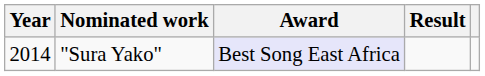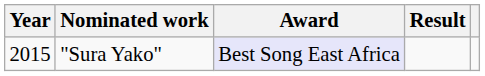 <table class ="wikitable">
 <tr>
 <th>Year</th>
 <th>Nominated work</th>
 <th>Award</th>
 <th>Result</th>
 <th></th>
 </tr>
 <tr>
-<td>2014</td>
+<td>2015</td>
 <td>"Sura Yako"</td>
 <td style="background: lavender;">Best Song East Africa</td>
 <td></td>
 <td></td>
 </tr>
 </table>
